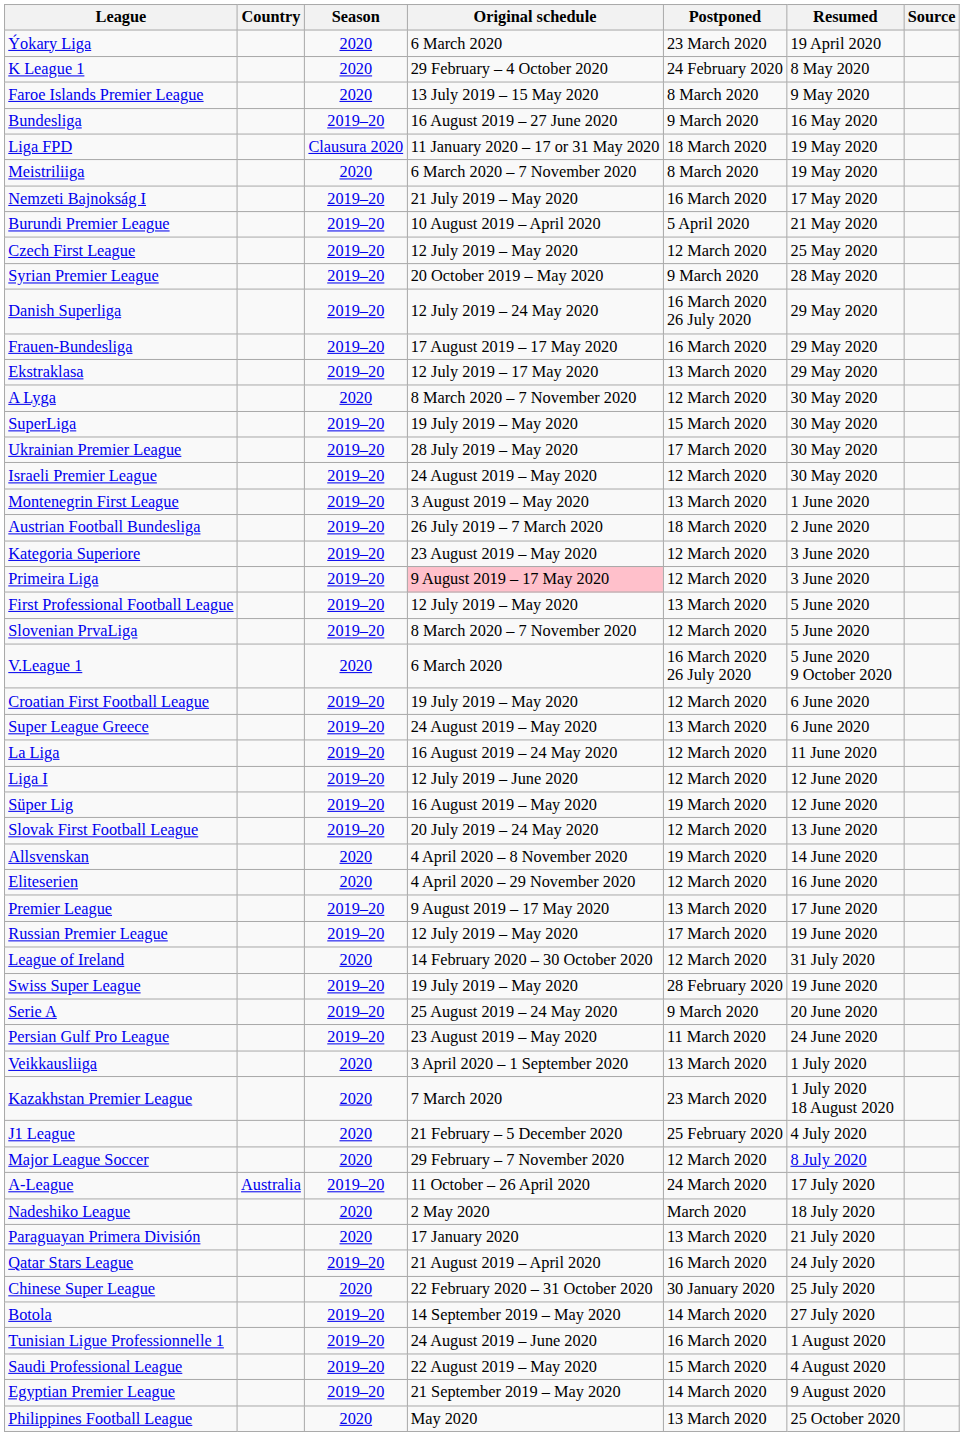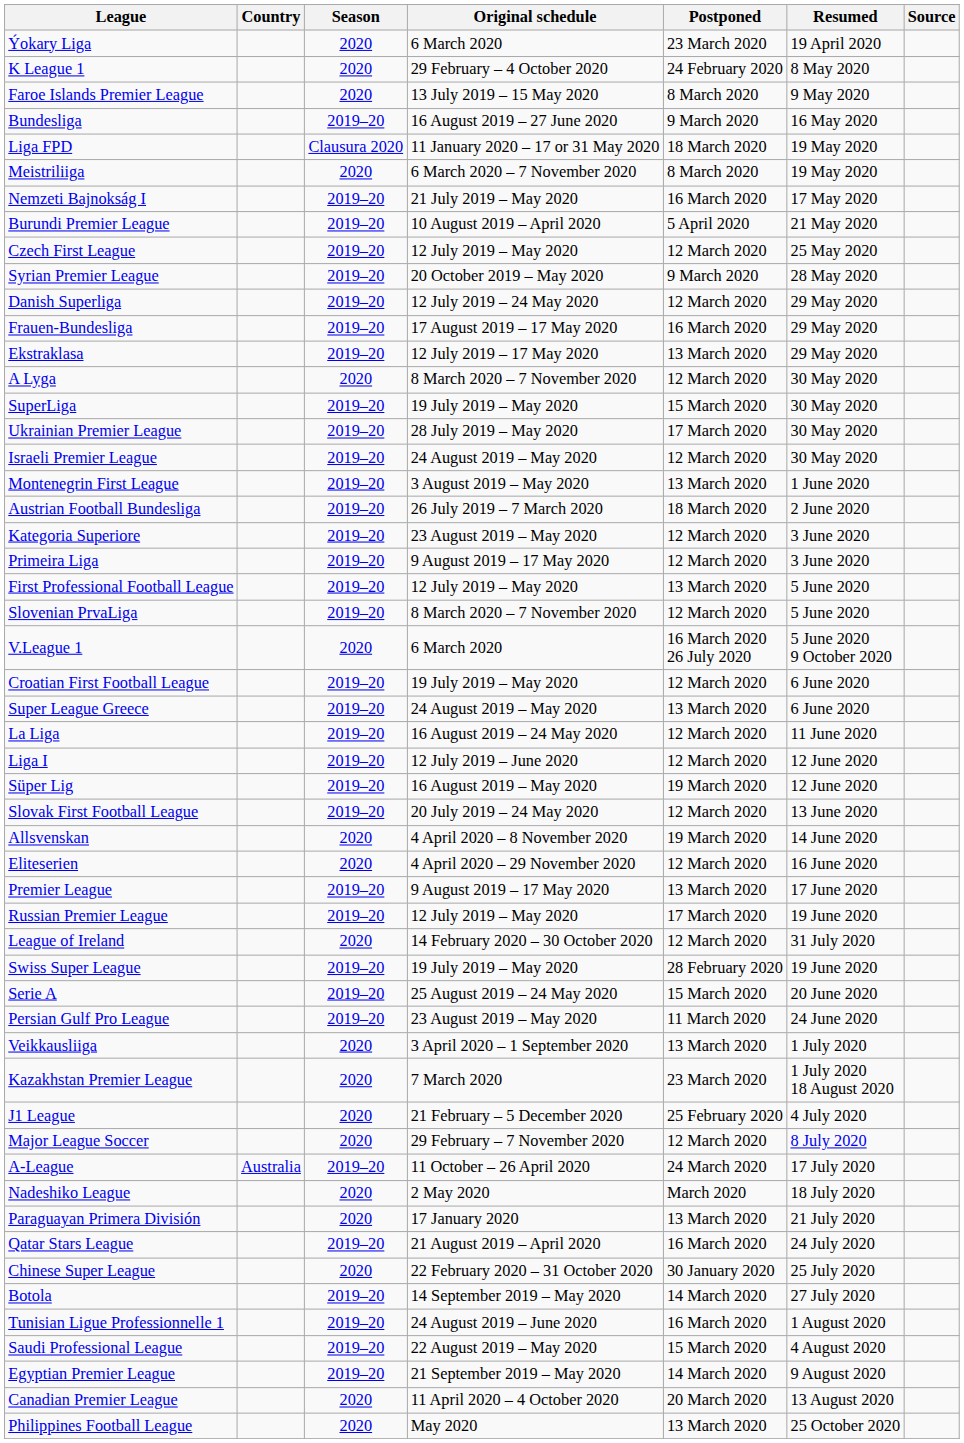 <table class="wikitable sortable">
 <tr>
 <th>League</th>
 <th>Country</th>
 <th>Season</th>
 <th>Original schedule</th>
 <th>Postponed</th>
 <th>Resumed</th>
 <th>Source</th>
 </tr>
 <tr>
 <td><a href='#'>Ýokary Liga</a></td>
 <td></td>
 <td align=center><a href='#'>2020</a></td>
 <td>6 March 2020 </td>
 <td>23 March 2020</td>
 <td>19 April 2020</td>
 <td></td>
 </tr>
 <tr>
 <td><a href='#'>K League 1</a></td>
 <td></td>
 <td align=center><a href='#'>2020</a></td>
 <td>29 February – 4 October 2020</td>
 <td>24 February 2020</td>
 <td>8 May 2020</td>
 <td></td>
 </tr>
 <tr>
 <td><a href='#'>Faroe Islands Premier League</a></td>
 <td></td>
 <td align=center><a href='#'>2020</a></td>
 <td>13 July 2019 – 15 May 2020</td>
 <td>8 March 2020</td>
 <td>9 May 2020</td>
 <td></td>
 </tr>
 <tr>
 <td><a href='#'>Bundesliga</a></td>
 <td></td>
 <td align=center><a href='#'>2019–20</a></td>
 <td>16 August 2019 – 27 June 2020</td>
 <td>9 March 2020</td>
 <td>16 May 2020</td>
 <td></td>
 </tr>
 <tr>
 <td><a href='#'>Liga FPD</a></td>
 <td></td>
 <td align=center><a href='#'>Clausura 2020</a></td>
 <td>11 January 2020 – 17 or 31 May 2020</td>
 <td>18 March 2020</td>
 <td>19 May 2020</td>
 <td></td>
 </tr>
 <tr>
 <td><a href='#'>Meistriliiga</a></td>
 <td></td>
 <td align=center><a href='#'>2020</a></td>
 <td>6 March 2020 – 7 November 2020</td>
 <td>8 March 2020</td>
 <td>19 May 2020</td>
 <td></td>
 </tr>
 <tr>
 <td><a href='#'>Nemzeti Bajnokság I</a></td>
 <td></td>
 <td align=center><a href='#'>2019–20</a></td>
 <td>21 July 2019 – May 2020</td>
 <td>16 March 2020</td>
 <td>17 May 2020</td>
 <td></td>
 </tr>
 <tr>
 <td><a href='#'>Burundi Premier League</a></td>
 <td></td>
 <td align=center><a href='#'>2019–20</a></td>
 <td>10 August 2019 – April 2020</td>
 <td>5 April 2020</td>
 <td>21 May 2020</td>
 <td></td>
 </tr>
 <tr>
 <td><a href='#'>Czech First League</a></td>
 <td></td>
 <td align=center><a href='#'>2019–20</a></td>
 <td>12 July 2019 – May 2020</td>
 <td>12 March 2020</td>
 <td>25 May 2020</td>
 <td></td>
 </tr>
 <tr>
 <td><a href='#'>Syrian Premier League</a></td>
 <td></td>
 <td align=center><a href='#'>2019–20</a></td>
 <td>20 October 2019 – May 2020</td>
 <td>9 March 2020</td>
 <td>28 May 2020</td>
 <td></td>
 </tr>
 <tr>
 <td><a href='#'>Danish Superliga</a></td>
 <td></td>
 <td align=center><a href='#'>2019–20</a></td>
 <td>12 July 2019 – 24 May 2020</td>
-<td>16 March 2020 <br>26 July 2020 </td>
+<td>12 March 2020</td>
 <td>29 May 2020</td>
 <td></td>
 </tr>
 <tr>
 <td><a href='#'>Frauen-Bundesliga</a></td>
 <td></td>
 <td align=center><a href='#'>2019–20</a></td>
 <td>17 August 2019 – 17 May 2020</td>
 <td>16 March 2020</td>
 <td>29 May 2020</td>
 <td></td>
 </tr>
 <tr>
 <td><a href='#'>Ekstraklasa</a></td>
 <td></td>
 <td align=center><a href='#'>2019–20</a></td>
 <td>12 July 2019 – 17 May 2020</td>
 <td>13 March 2020</td>
 <td>29 May 2020</td>
 <td></td>
 </tr>
 <tr>
 <td><a href='#'>A Lyga</a></td>
 <td></td>
 <td align=center><a href='#'>2020</a></td>
 <td>8 March 2020 – 7 November 2020</td>
 <td>12 March 2020</td>
 <td>30 May 2020</td>
 <td></td>
 </tr>
 <tr>
 <td><a href='#'>SuperLiga</a></td>
 <td></td>
 <td align=center><a href='#'>2019–20</a></td>
 <td>19 July 2019 – May 2020</td>
 <td>15 March 2020</td>
 <td>30 May 2020</td>
 <td></td>
 </tr>
 <tr>
 <td><a href='#'>Ukrainian Premier League</a></td>
 <td></td>
 <td align=center><a href='#'>2019–20</a></td>
 <td>28 July 2019 – May 2020</td>
 <td>17 March 2020</td>
 <td>30 May 2020</td>
 <td></td>
 </tr>
 <tr>
 <td><a href='#'>Israeli Premier League</a></td>
 <td></td>
 <td align=center><a href='#'>2019–20</a></td>
 <td>24 August 2019 – May 2020</td>
 <td>12 March 2020</td>
 <td>30 May 2020</td>
 <td></td>
 </tr>
 <tr>
 <td><a href='#'>Montenegrin First League</a></td>
 <td></td>
 <td align=center><a href='#'>2019–20</a></td>
 <td>3 August 2019 – May 2020</td>
 <td>13 March 2020</td>
 <td>1 June 2020</td>
 <td></td>
 </tr>
 <tr>
 <td><a href='#'>Austrian Football Bundesliga</a></td>
 <td></td>
 <td align=center><a href='#'>2019–20</a></td>
 <td>26 July 2019 – 7 March 2020</td>
 <td>18 March 2020</td>
 <td>2 June 2020</td>
 <td></td>
 </tr>
 <tr>
 <td><a href='#'>Kategoria Superiore</a></td>
 <td></td>
 <td align=center><a href='#'>2019–20</a></td>
 <td>23 August 2019 – May 2020</td>
 <td>12 March 2020</td>
 <td>3 June 2020</td>
 <td></td>
 </tr>
 <tr>
 <td><a href='#'>Primeira Liga</a></td>
 <td></td>
 <td align=center><a href='#'>2019–20</a></td>
-<td style="background: pink;">9 August 2019 – 17 May 2020</td>
+<td>9 August 2019 – 17 May 2020</td>
 <td>12 March 2020</td>
 <td>3 June 2020</td>
 <td></td>
 </tr>
 <tr>
 <td><a href='#'>First Professional Football League</a></td>
 <td></td>
 <td align=center><a href='#'>2019–20</a></td>
 <td>12 July 2019 – May 2020</td>
 <td>13 March 2020</td>
 <td>5 June 2020</td>
 <td></td>
 </tr>
 <tr>
 <td><a href='#'>Slovenian PrvaLiga</a></td>
 <td></td>
 <td align=center><a href='#'>2019–20</a></td>
 <td>8 March 2020 – 7 November 2020</td>
 <td>12 March 2020</td>
 <td>5 June 2020</td>
 <td></td>
 </tr>
 <tr>
 <td><a href='#'>V.League 1</a></td>
 <td></td>
 <td align=center><a href='#'>2020</a></td>
 <td>6 March 2020 </td>
 <td>16 March 2020 <br>26 July 2020 </td>
 <td>5 June 2020 <br>9 October 2020 </td>
 <td></td>
 </tr>
 <tr>
 <td><a href='#'>Croatian First Football League</a></td>
 <td></td>
 <td align=center><a href='#'>2019–20</a></td>
 <td>19 July 2019 – May 2020</td>
 <td>12 March 2020</td>
 <td>6 June 2020</td>
 <td></td>
 </tr>
 <tr>
 <td><a href='#'>Super League Greece</a></td>
 <td></td>
 <td align=center><a href='#'>2019–20</a></td>
 <td>24 August 2019 – May 2020</td>
 <td>13 March 2020</td>
 <td>6 June 2020</td>
 <td></td>
 </tr>
 <tr>
 <td><a href='#'>La Liga</a></td>
 <td></td>
 <td align=center><a href='#'>2019–20</a></td>
 <td>16 August 2019 – 24 May 2020</td>
 <td>12 March 2020</td>
 <td>11 June 2020</td>
 <td></td>
 </tr>
 <tr>
 <td><a href='#'>Liga I</a></td>
 <td></td>
 <td align=center><a href='#'>2019–20</a></td>
 <td>12 July 2019 – June 2020</td>
 <td>12 March 2020</td>
 <td>12 June 2020</td>
 <td></td>
 </tr>
 <tr>
 <td><a href='#'>Süper Lig</a></td>
 <td></td>
 <td align=center><a href='#'>2019–20</a></td>
 <td>16 August 2019 – May 2020</td>
 <td>19 March 2020</td>
 <td>12 June 2020</td>
 <td></td>
 </tr>
 <tr>
 <td><a href='#'>Slovak First Football League</a></td>
 <td></td>
 <td align=center><a href='#'>2019–20</a></td>
 <td>20 July 2019 – 24 May 2020</td>
 <td>12 March 2020</td>
 <td>13 June 2020</td>
 <td></td>
 </tr>
 <tr>
 <td><a href='#'>Allsvenskan</a></td>
 <td></td>
 <td align=center><a href='#'>2020</a></td>
 <td>4 April 2020 – 8 November 2020</td>
 <td>19 March 2020</td>
 <td>14 June 2020</td>
 <td></td>
 </tr>
 <tr>
 <td><a href='#'>Eliteserien</a></td>
 <td></td>
 <td align=center><a href='#'>2020</a></td>
 <td>4 April 2020 – 29 November 2020</td>
 <td>12 March 2020</td>
 <td>16 June 2020</td>
 <td></td>
 </tr>
 <tr>
 <td><a href='#'>Premier League</a></td>
 <td></td>
 <td align=center><a href='#'>2019–20</a></td>
 <td>9 August 2019 – 17 May 2020</td>
 <td>13 March 2020</td>
 <td>17 June 2020</td>
 <td></td>
 </tr>
 <tr>
 <td><a href='#'>Russian Premier League</a></td>
 <td></td>
 <td align=center><a href='#'>2019–20</a></td>
 <td>12 July 2019 – May 2020</td>
 <td>17 March 2020</td>
 <td>19 June 2020</td>
 <td></td>
 </tr>
 <tr>
 <td><a href='#'>League of Ireland</a></td>
 <td></td>
 <td align=center><a href='#'>2020</a></td>
 <td>14 February 2020 – 30 October 2020</td>
 <td>12 March 2020</td>
 <td>31 July 2020</td>
 <td></td>
 </tr>
 <tr>
 <td><a href='#'>Swiss Super League</a></td>
 <td></td>
 <td align=center><a href='#'>2019–20</a></td>
 <td>19 July 2019 – May 2020</td>
 <td>28 February 2020</td>
 <td>19 June 2020</td>
 <td></td>
 </tr>
 <tr>
 <td><a href='#'>Serie A</a></td>
 <td></td>
 <td align=center><a href='#'>2019–20</a></td>
 <td>25 August 2019 – 24 May 2020</td>
-<td>9 March 2020</td>
+<td>15 March 2020</td>
 <td>20 June 2020</td>
 <td></td>
 </tr>
 <tr>
 <td><a href='#'>Persian Gulf Pro League</a></td>
 <td></td>
 <td align=center><a href='#'>2019–20</a></td>
 <td>23 August 2019 – May 2020</td>
 <td>11 March 2020</td>
 <td>24 June 2020</td>
 <td></td>
 </tr>
 <tr>
 <td><a href='#'>Veikkausliiga</a></td>
 <td></td>
 <td align=center><a href='#'>2020</a></td>
 <td>3 April 2020 – 1 September 2020</td>
 <td>13 March 2020</td>
 <td>1 July 2020</td>
 <td></td>
 </tr>
 <tr>
 <td><a href='#'>Kazakhstan Premier League</a></td>
 <td></td>
 <td align=center><a href='#'>2020</a></td>
 <td>7 March 2020 </td>
 <td>23 March 2020</td>
 <td>1 July 2020 <br>18 August 2020 </td>
 <td></td>
 </tr>
 <tr>
 <td><a href='#'>J1 League</a></td>
 <td></td>
 <td align=center><a href='#'>2020</a></td>
 <td>21 February – 5 December 2020</td>
 <td>25 February 2020</td>
 <td>4 July 2020</td>
 <td></td>
 </tr>
 <tr>
 <td><a href='#'>Major League Soccer</a></td>
 <td><br></td>
 <td align=center><a href='#'>2020</a></td>
 <td>29 February – 7 November 2020</td>
 <td>12 March 2020</td>
 <td><a href='#'>8 July 2020</a></td>
 <td></td>
 </tr>
 <tr>
 <td><a href='#'>A-League</a></td>
 <td> <a href='#'>Australia</a></td>
 <td align=center><a href='#'>2019–20</a></td>
 <td>11 October – 26 April 2020</td>
 <td>24 March 2020</td>
 <td>17 July 2020</td>
 <td></td>
 </tr>
 <tr>
 <td><a href='#'>Nadeshiko League</a></td>
 <td></td>
 <td align=center><a href='#'>2020</a></td>
 <td>2 May 2020 </td>
 <td>March 2020</td>
 <td>18 July 2020</td>
 <td></td>
 </tr>
 <tr>
 <td><a href='#'>Paraguayan Primera División</a></td>
 <td></td>
 <td align=center><a href='#'>2020</a></td>
 <td>17 January 2020 </td>
 <td>13 March 2020</td>
 <td>21 July 2020</td>
 <td></td>
 </tr>
 <tr>
 <td><a href='#'>Qatar Stars League</a></td>
 <td></td>
 <td align=center><a href='#'>2019–20</a></td>
 <td>21 August 2019 – April 2020</td>
 <td>16 March 2020</td>
 <td>24 July 2020</td>
 <td></td>
 </tr>
 <tr>
 <td><a href='#'>Chinese Super League</a></td>
 <td></td>
 <td align=center><a href='#'>2020</a></td>
 <td>22 February 2020 – 31 October 2020</td>
 <td>30 January 2020</td>
 <td>25 July 2020</td>
 <td></td>
 </tr>
 <tr>
 <td><a href='#'>Botola</a></td>
 <td></td>
 <td align=center><a href='#'>2019–20</a></td>
 <td>14 September 2019 – May 2020</td>
 <td>14 March 2020</td>
 <td>27 July 2020</td>
 <td></td>
 </tr>
 <tr>
 <td><a href='#'>Tunisian Ligue Professionnelle 1</a></td>
 <td></td>
 <td align=center><a href='#'>2019–20</a></td>
 <td>24 August 2019 – June 2020</td>
 <td>16 March 2020</td>
 <td>1 August 2020</td>
 <td></td>
 </tr>
 <tr>
 <td><a href='#'>Saudi Professional League</a></td>
 <td></td>
 <td align=center><a href='#'>2019–20</a></td>
 <td>22 August 2019 – May 2020</td>
 <td>15 March 2020</td>
 <td>4 August 2020</td>
 <td></td>
 </tr>
 <tr>
 <td><a href='#'>Egyptian Premier League</a></td>
 <td></td>
 <td align=center><a href='#'>2019–20</a></td>
 <td>21 September 2019 – May 2020</td>
 <td>14 March 2020</td>
 <td>9 August 2020</td>
 <td></td>
 </tr>
 <tr>
+<td><a href='#'>Canadian Premier League</a></td>
+<td></td>
+<td align=center><a href='#'>2020</a></td>
+<td>11 April 2020 – 4 October 2020</td>
+<td>20 March 2020</td>
+<td>13 August 2020</td>
+<td></td>
+</tr>
+<tr>
 <td><a href='#'>Philippines Football League</a></td>
 <td></td>
 <td align=center><a href='#'>2020</a></td>
 <td>May 2020 </td>
 <td>13 March 2020</td>
 <td>25 October 2020</td>
 <td></td>
 </tr>
 </table>
